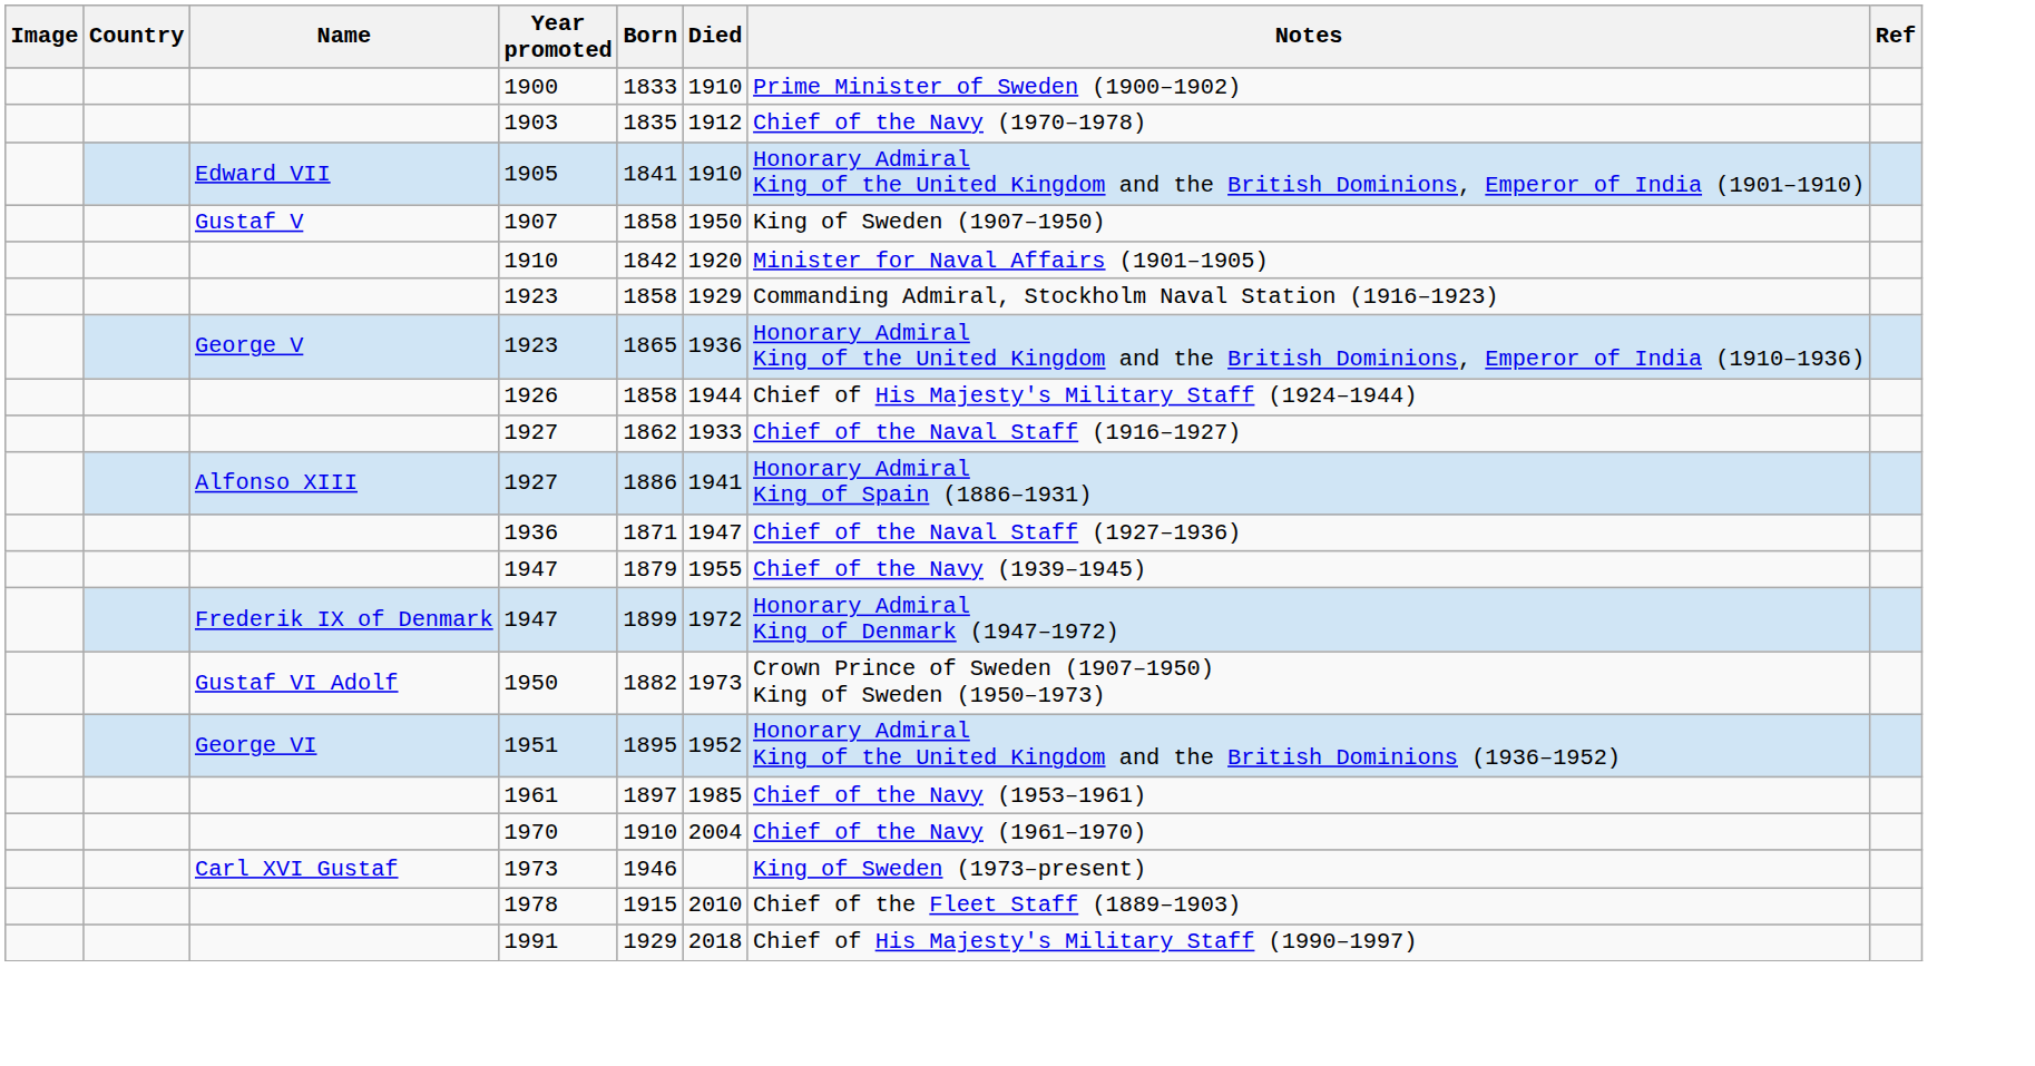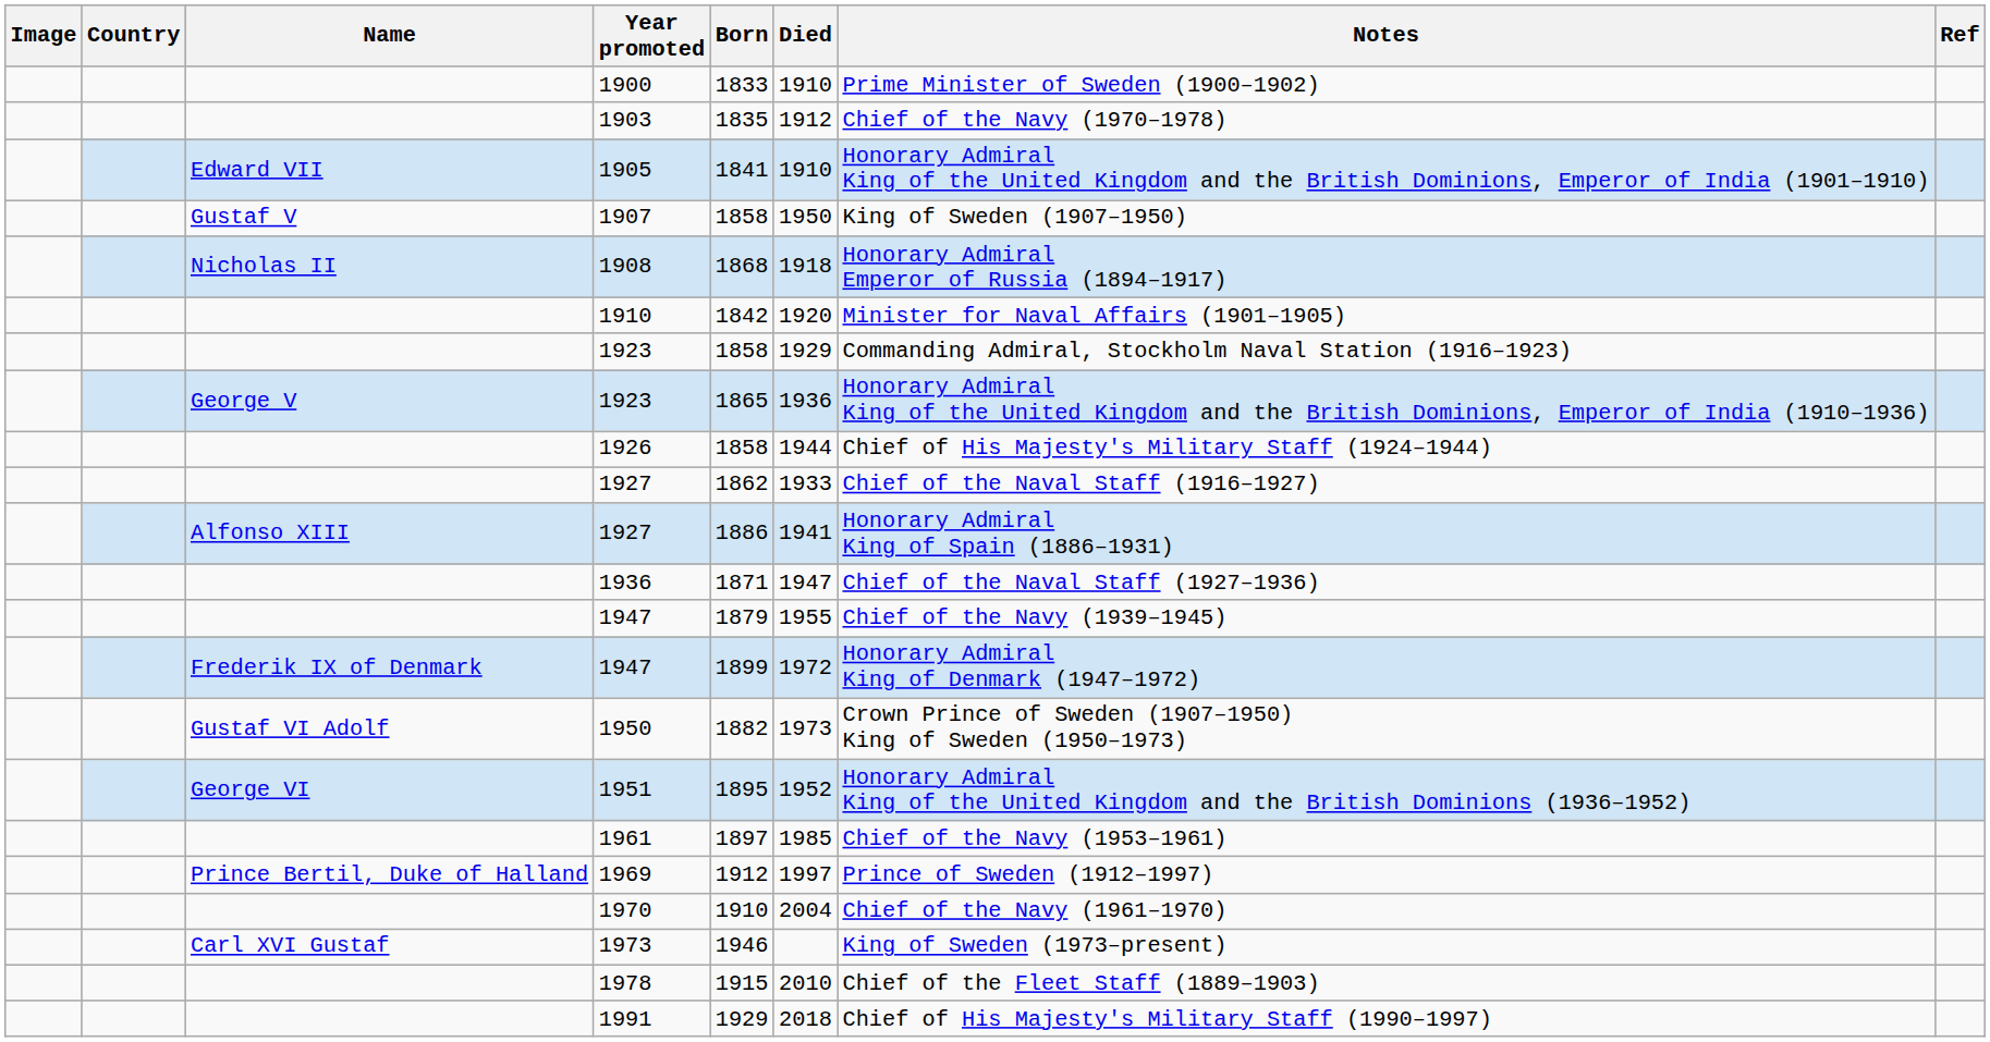 <table class="wikitable sortable">
 <tr>
 <th>Image</th>
 <th>Country</th>
 <th>Name</th>
 <th>Year<br>promoted</th>
 <th>Born</th>
 <th>Died</th>
 <th>Notes</th>
 <th>Ref</th>
 </tr>
 <tr>
 <td></td>
 <td></td>
 <td></td>
 <td>1900</td>
 <td>1833</td>
 <td>1910</td>
 <td><a href='#'>Prime Minister of Sweden</a> (1900–1902)</td>
 <td></td>
 </tr>
 <tr>
 <td></td>
 <td></td>
 <td></td>
 <td>1903</td>
 <td>1835</td>
 <td>1912</td>
 <td><a href='#'>Chief of the Navy</a> (1970–1978)</td>
 <td></td>
 </tr>
 <tr>
 <td></td>
 <td style="background:#d0e5f5;"></td>
 <td style="background:#d0e5f5;"><a href='#'>Edward VII</a></td>
 <td style="background:#d0e5f5;">1905</td>
 <td style="background:#d0e5f5;">1841</td>
 <td style="background:#d0e5f5;">1910</td>
 <td style="background:#d0e5f5;"><a href='#'>Honorary Admiral</a><br><a href='#'>King of the United Kingdom</a> and the <a href='#'>British Dominions</a>, <a href='#'>Emperor of India</a> (1901–1910)</td>
 <td style="background:#d0e5f5;"></td>
 </tr>
 <tr>
 <td></td>
 <td></td>
 <td><a href='#'>Gustaf V</a></td>
 <td>1907</td>
 <td>1858</td>
 <td>1950</td>
 <td>King of Sweden (1907–1950)</td>
 <td></td>
+</tr>
+<tr>
+<td></td>
+<td style="background:#d0e5f5;"></td>
+<td style="background:#d0e5f5;"><a href='#'>Nicholas II</a></td>
+<td style="background:#d0e5f5;">1908</td>
+<td style="background:#d0e5f5;">1868</td>
+<td style="background:#d0e5f5;">1918</td>
+<td style="background:#d0e5f5;"><a href='#'>Honorary Admiral</a><br><a href='#'>Emperor of Russia</a> (1894–1917)</td>
+<td style="background:#d0e5f5;"></td>
 </tr>
 <tr>
 <td></td>
 <td></td>
 <td></td>
 <td>1910</td>
 <td>1842</td>
 <td>1920</td>
 <td><a href='#'>Minister for Naval Affairs</a> (1901–1905)</td>
 <td></td>
 </tr>
 <tr>
 <td></td>
 <td></td>
 <td></td>
 <td>1923</td>
 <td>1858</td>
 <td>1929</td>
 <td>Commanding Admiral, Stockholm Naval Station (1916–1923)</td>
 <td></td>
 </tr>
 <tr>
 <td></td>
 <td style="background:#d0e5f5;"></td>
 <td style="background:#d0e5f5;"><a href='#'>George V</a></td>
 <td style="background:#d0e5f5;">1923</td>
 <td style="background:#d0e5f5;">1865</td>
 <td style="background:#d0e5f5;">1936</td>
 <td style="background:#d0e5f5;"><a href='#'>Honorary Admiral</a><br><a href='#'>King of the United Kingdom</a> and the <a href='#'>British Dominions</a>, <a href='#'>Emperor of India</a> (1910–1936)</td>
 <td style="background:#d0e5f5;"></td>
 </tr>
 <tr>
 <td></td>
 <td></td>
 <td></td>
 <td>1926</td>
 <td>1858</td>
 <td>1944</td>
 <td>Chief of <a href='#'>His Majesty's Military Staff</a> (1924–1944)</td>
 <td></td>
 </tr>
 <tr>
 <td></td>
 <td></td>
 <td></td>
 <td>1927</td>
 <td>1862</td>
 <td>1933</td>
 <td><a href='#'>Chief of the Naval Staff</a> (1916–1927)</td>
 <td></td>
 </tr>
 <tr>
 <td></td>
 <td style="background:#d0e5f5;"></td>
 <td style="background:#d0e5f5;"><a href='#'>Alfonso XIII</a></td>
 <td style="background:#d0e5f5;">1927</td>
 <td style="background:#d0e5f5;">1886</td>
 <td style="background:#d0e5f5;">1941</td>
 <td style="background:#d0e5f5;"><a href='#'>Honorary Admiral</a><br><a href='#'>King of Spain</a> (1886–1931)</td>
 <td style="background:#d0e5f5;"></td>
 </tr>
 <tr>
 <td></td>
 <td></td>
 <td></td>
 <td>1936</td>
 <td>1871</td>
 <td>1947</td>
 <td><a href='#'>Chief of the Naval Staff</a> (1927–1936)</td>
 <td></td>
 </tr>
 <tr>
 <td></td>
 <td></td>
 <td></td>
 <td>1947</td>
 <td>1879</td>
 <td>1955</td>
 <td><a href='#'>Chief of the Navy</a> (1939–1945)</td>
 <td></td>
 </tr>
 <tr>
 <td></td>
 <td style="background:#d0e5f5;"></td>
 <td style="background:#d0e5f5;"><a href='#'>Frederik IX of Denmark</a></td>
 <td style="background:#d0e5f5;">1947</td>
 <td style="background:#d0e5f5;">1899</td>
 <td style="background:#d0e5f5;">1972</td>
 <td style="background:#d0e5f5;"><a href='#'>Honorary Admiral</a><br><a href='#'>King of Denmark</a> (1947–1972)</td>
 <td style="background:#d0e5f5;"></td>
 </tr>
 <tr>
 <td></td>
 <td></td>
 <td><a href='#'>Gustaf VI Adolf</a></td>
 <td>1950</td>
 <td>1882</td>
 <td>1973</td>
 <td>Crown Prince of Sweden (1907–1950)<br>King of Sweden (1950–1973)</td>
 <td></td>
 </tr>
 <tr>
 <td></td>
 <td style="background:#d0e5f5;"></td>
 <td style="background:#d0e5f5;"><a href='#'>George VI</a></td>
 <td style="background:#d0e5f5;">1951</td>
 <td style="background:#d0e5f5;">1895</td>
 <td style="background:#d0e5f5;">1952</td>
 <td style="background:#d0e5f5;"><a href='#'>Honorary Admiral</a><br><a href='#'>King of the United Kingdom</a> and the <a href='#'>British Dominions</a> (1936–1952)</td>
 <td style="background:#d0e5f5;"></td>
 </tr>
 <tr>
 <td></td>
 <td></td>
 <td></td>
 <td>1961</td>
 <td>1897</td>
 <td>1985</td>
 <td><a href='#'>Chief of the Navy</a> (1953–1961)</td>
 <td></td>
 </tr>
 <tr>
 <td></td>
 <td></td>
+<td><a href='#'>Prince Bertil, Duke of Halland</a></td>
+<td>1969</td>
+<td>1912</td>
+<td>1997</td>
+<td><a href='#'>Prince of Sweden</a> (1912–1997)</td>
+<td></td>
+</tr>
+<tr>
+<td></td>
+<td></td>
 <td></td>
 <td>1970</td>
 <td>1910</td>
 <td>2004</td>
 <td><a href='#'>Chief of the Navy</a> (1961–1970)</td>
 <td></td>
 </tr>
 <tr>
 <td></td>
 <td></td>
 <td><a href='#'>Carl XVI Gustaf</a></td>
 <td>1973</td>
 <td>1946</td>
 <td></td>
 <td><a href='#'>King of Sweden</a> (1973–present)</td>
 <td></td>
 </tr>
 <tr>
 <td></td>
 <td></td>
 <td></td>
 <td>1978</td>
 <td>1915</td>
 <td>2010</td>
 <td>Chief of the <a href='#'>Fleet Staff</a> (1889–1903)</td>
 <td></td>
 </tr>
 <tr>
 <td></td>
 <td></td>
 <td></td>
 <td>1991</td>
 <td>1929</td>
 <td>2018</td>
 <td>Chief of <a href='#'>His Majesty's Military Staff</a> (1990–1997)</td>
 <td></td>
 </tr>
 </table>
